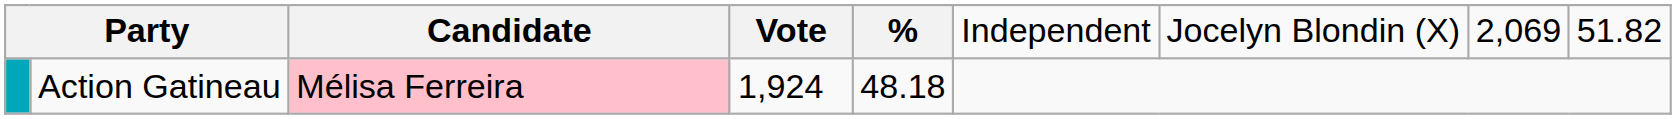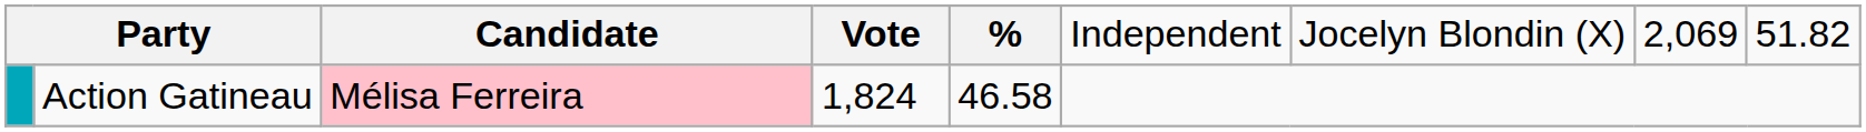 <table class="wikitable">
 <tr>
 <th bgcolor="#DDDDFF" width="100px" colspan="2">Party</th>
 <th bgcolor="#DDDDFF" width="200px">Candidate</th>
 <th bgcolor="#DDDDFF" width="50px">Vote</th>
 <th bgcolor="#DDDDFF" width="30px">%<br></th>
 <td>Independent</td>
 <td>Jocelyn Blondin (X)</td>
 <td>2,069</td>
 <td>51.82</td>
 </tr>
 <tr>
 <td bgcolor=#00a7ba> </td>
 <td>Action Gatineau</td>
 <td style="background: pink;">Mélisa Ferreira</td>
-<td>1,924</td>
-<td>48.18</td>
+<td>1,824</td>
+<td>46.58</td>
 </tr>
 </table>
